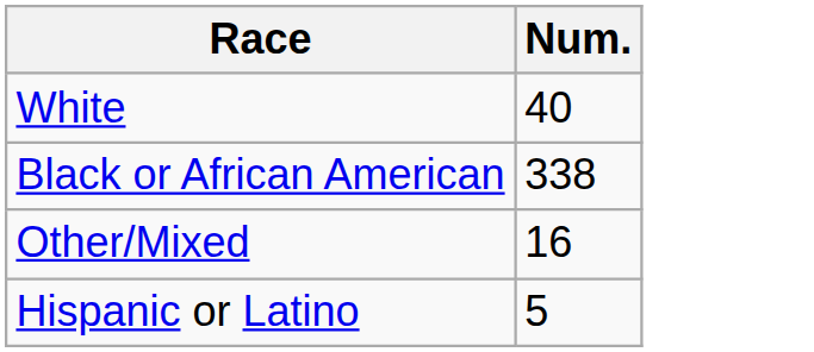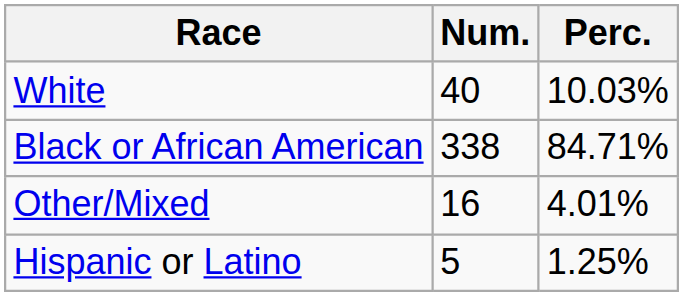 <table class="wikitable">
 <tr>
 <th>Race</th>
 <th>Num.</th>
+<th>Perc.</th>
 </tr>
 <tr>
 <td><a href='#'>White</a></td>
 <td>40</td>
+<td>10.03%</td>
 </tr>
 <tr>
 <td><a href='#'>Black or African American</a></td>
 <td>338</td>
+<td>84.71%</td>
 </tr>
 <tr>
 <td><a href='#'>Other/Mixed</a></td>
 <td>16</td>
+<td>4.01%</td>
 </tr>
 <tr>
 <td><a href='#'>Hispanic</a> or <a href='#'>Latino</a></td>
 <td>5</td>
+<td>1.25%</td>
 </tr>
 </table>
